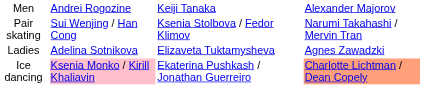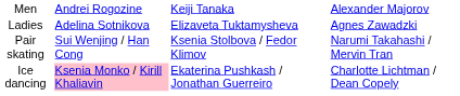 <table>
 <tr>
 <td align=center>Men</td>
 <td> <a href='#'>Andrei Rogozine</a></td>
 <td> <a href='#'>Keiji Tanaka</a></td>
 <td> <a href='#'>Alexander Majorov</a></td>
 </tr>
 <tr>
+<td align=center>Ladies</td>
+<td> <a href='#'>Adelina Sotnikova</a></td>
+<td> <a href='#'>Elizaveta Tuktamysheva</a></td>
+<td> <a href='#'>Agnes Zawadzki</a></td>
+</tr>
+<tr>
 <td align=center>Pair skating</td>
 <td> <a href='#'>Sui Wenjing</a> / <a href='#'>Han Cong</a></td>
 <td> <a href='#'>Ksenia Stolbova</a> / <a href='#'>Fedor Klimov</a></td>
 <td> <a href='#'>Narumi Takahashi</a> / <a href='#'>Mervin Tran</a></td>
 </tr>
 <tr>
-<td align=center>Ladies</td>
-<td> <a href='#'>Adelina Sotnikova</a></td>
-<td> <a href='#'>Elizaveta Tuktamysheva</a></td>
-<td> <a href='#'>Agnes Zawadzki</a></td>
-</tr>
-<tr>
 <td align=center>Ice dancing</td>
 <td style="background: pink;"> <a href='#'>Ksenia Monko</a> / <a href='#'>Kirill Khaliavin</a></td>
 <td> <a href='#'>Ekaterina Pushkash</a> / <a href='#'>Jonathan Guerreiro</a></td>
-<td style="background: lightsalmon;"> <a href='#'>Charlotte Lichtman</a> / <a href='#'>Dean Copely</a></td>
+<td> <a href='#'>Charlotte Lichtman</a> / <a href='#'>Dean Copely</a></td>
 </tr>
 </table>
